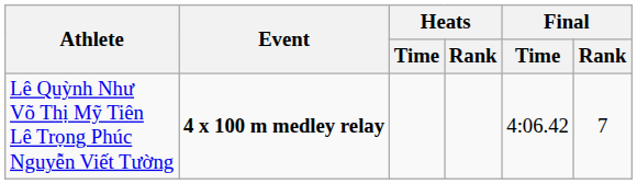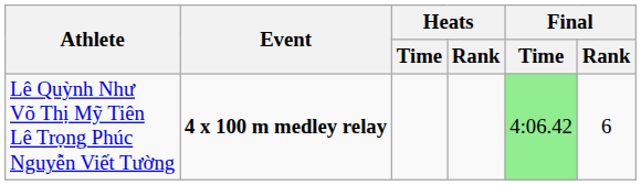 <table class="wikitable" style="font-size:90%">
 <tr>
 <th rowspan="2">Athlete</th>
 <th rowspan="2">Event</th>
 <th colspan="2">Heats</th>
 <th colspan="2">Final</th>
 </tr>
 <tr>
 <th>Time</th>
 <th>Rank</th>
 <th>Time</th>
 <th>Rank</th>
 </tr>
 <tr align="center">
 <td rowspan="2" align="left"><a href='#'>Lê Quỳnh Như</a><br><a href='#'>Võ Thị Mỹ Tiên</a><br><a href='#'>Lê Trọng Phúc</a><br><a href='#'>Nguyễn Viết Tường</a></td>
 <td align="left"><strong>4 x 100 m medley relay</strong></td>
 <td></td>
 <td></td>
-<td>4:06.42</td>
-<td>7</td>
+<td style="background: lightgreen;">4:06.42</td>
+<td>6</td>
 </tr>
 </table>
